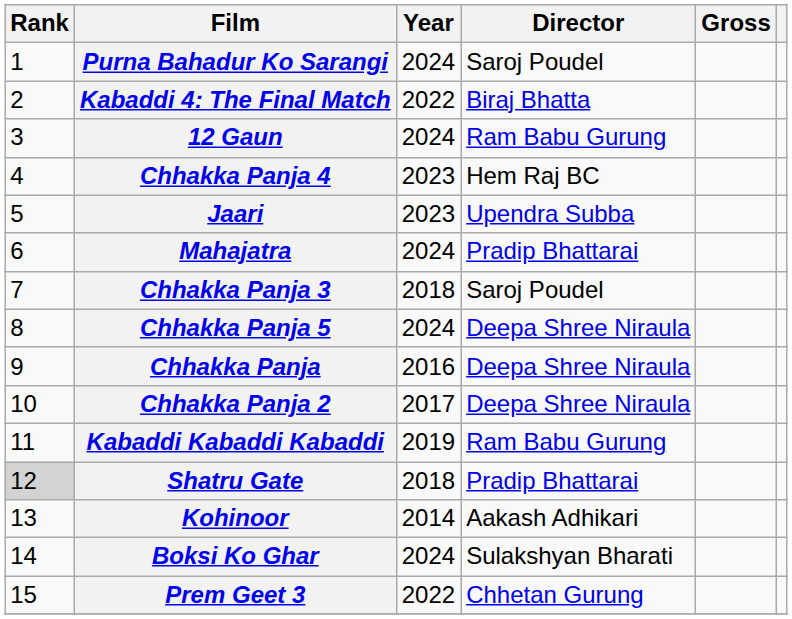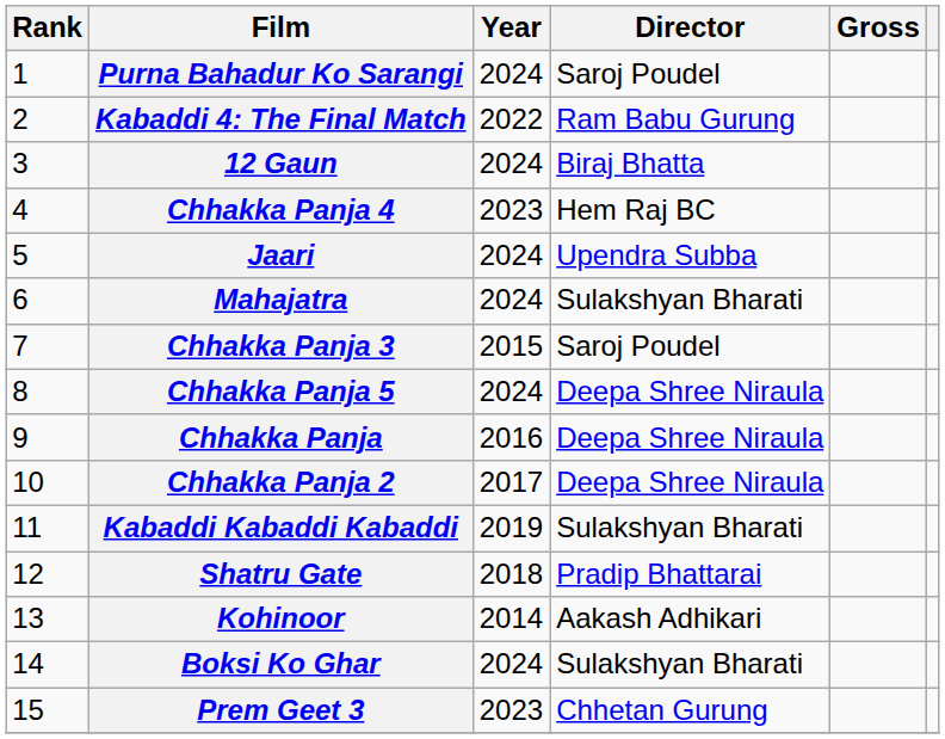 <table class="wikitable sortable plainrowheaders" style="margin:auto; margin:auto;">
 <tr>
 <th scope="col">Rank</th>
 <th scope="col">Film</th>
 <th scope="col">Year</th>
 <th scope="col">Director</th>
 <th scope="col">Gross</th>
 <th scope="col" class="unsortable"></th>
 </tr>
 <tr>
 <td>1</td>
 <th scope="row"><em><a href='#'>Purna Bahadur Ko Sarangi</a></em></th>
 <td>2024</td>
 <td>Saroj Poudel</td>
 <td></td>
 <td></td>
 </tr>
 <tr>
 <td>2</td>
 <th scope="row"><em><a href='#'>Kabaddi 4: The Final Match</a></em></th>
 <td>2022</td>
-<td><a href='#'>Biraj Bhatta</a></td>
+<td><a href='#'>Ram Babu Gurung</a></td>
 <td></td>
 <td></td>
 </tr>
 <tr>
 <td>3</td>
 <th scope="row"><em><a href='#'>12 Gaun</a></em></th>
 <td>2024</td>
-<td><a href='#'>Ram Babu Gurung</a></td>
+<td><a href='#'>Biraj Bhatta</a></td>
 <td></td>
 <td></td>
 </tr>
 <tr>
 <td>4</td>
 <th scope="row"><em><a href='#'>Chhakka Panja 4</a></em></th>
 <td>2023</td>
 <td>Hem Raj BC</td>
 <td></td>
 <td></td>
 </tr>
 <tr>
 <td>5</td>
 <th scope="row"><em><a href='#'>Jaari</a></em></th>
-<td>2023</td>
+<td>2024</td>
 <td><a href='#'>Upendra Subba</a></td>
 <td></td>
 <td></td>
 </tr>
 <tr>
 <td>6</td>
 <th scope="row"><em><a href='#'>Mahajatra</a></em></th>
 <td>2024</td>
-<td><a href='#'>Pradip Bhattarai</a></td>
+<td>Sulakshyan Bharati</td>
 <td></td>
 <td></td>
 </tr>
 <tr>
 <td>7</td>
 <th scope="row"><em><a href='#'>Chhakka Panja 3</a></em></th>
-<td>2018</td>
+<td>2015</td>
 <td>Saroj Poudel</td>
 <td></td>
 <td></td>
 </tr>
 <tr>
 <td>8</td>
 <th scope="row"><em><a href='#'>Chhakka Panja 5</a></em></th>
 <td>2024</td>
 <td><a href='#'>Deepa Shree Niraula</a></td>
 <td></td>
 <td></td>
 </tr>
 <tr>
 <td>9</td>
 <th scope="row"><em><a href='#'>Chhakka Panja</a></em></th>
 <td>2016</td>
 <td><a href='#'>Deepa Shree Niraula</a></td>
 <td></td>
 <td></td>
 </tr>
 <tr>
 <td>10</td>
 <th scope="row"><em><a href='#'>Chhakka Panja 2</a></em></th>
 <td>2017</td>
 <td><a href='#'>Deepa Shree Niraula</a></td>
 <td></td>
 <td></td>
 </tr>
 <tr>
 <td>11</td>
 <th scope="row"><em><a href='#'>Kabaddi Kabaddi Kabaddi</a></em></th>
 <td>2019</td>
-<td><a href='#'>Ram Babu Gurung</a></td>
+<td>Sulakshyan Bharati</td>
 <td></td>
 <td></td>
 </tr>
 <tr>
-<td style="background: lightgrey;">12</td>
+<td>12</td>
 <th scope="row"><em><a href='#'>Shatru Gate</a></em></th>
 <td>2018</td>
 <td><a href='#'>Pradip Bhattarai</a></td>
 <td></td>
 <td></td>
 </tr>
 <tr>
 <td>13</td>
 <th scope="row"><em><a href='#'>Kohinoor</a></em></th>
 <td>2014</td>
 <td>Aakash Adhikari</td>
 <td></td>
 <td></td>
 </tr>
 <tr>
 <td>14</td>
 <th scope="row"><em><a href='#'>Boksi Ko Ghar</a></em></th>
 <td>2024</td>
 <td>Sulakshyan Bharati</td>
 <td></td>
 <td></td>
 </tr>
 <tr>
 <td>15</td>
 <th scope="row"><em><a href='#'>Prem Geet 3</a></em></th>
-<td>2022</td>
+<td>2023</td>
 <td><a href='#'>Chhetan Gurung</a></td>
 <td></td>
 <td></td>
 </tr>
 <tr>
 </tr>
 </table>
